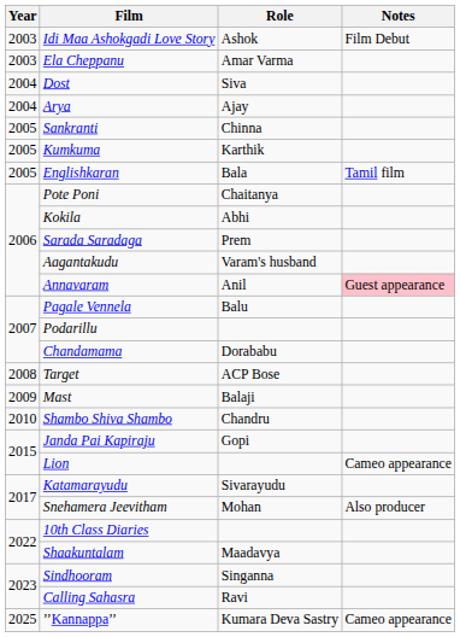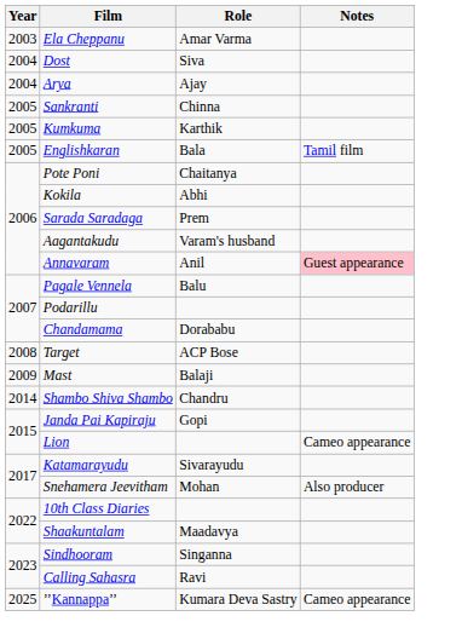 <table class="wikitable sortable"*>
 <tr>
 <th>Year</th>
 <th>Film</th>
 <th>Role</th>
 <th>Notes</th>
-</tr>
-<tr>
-<td>2003</td>
-<td><em><a href='#'>Idi Maa Ashokgadi Love Story</a></em></td>
-<td>Ashok</td>
-<td>Film Debut</td>
 </tr>
 <tr>
 <td>2003</td>
 <td><em><a href='#'>Ela Cheppanu</a></em></td>
 <td>Amar Varma</td>
 <td></td>
 </tr>
 <tr>
 <td>2004</td>
 <td><em><a href='#'>Dost</a></em></td>
 <td>Siva</td>
 <td></td>
 </tr>
 <tr>
 <td>2004</td>
 <td><em><a href='#'>Arya</a></em></td>
 <td>Ajay</td>
 <td></td>
 </tr>
 <tr>
 <td>2005</td>
 <td><em><a href='#'>Sankranti</a></em></td>
 <td>Chinna</td>
 <td></td>
 </tr>
 <tr>
 <td>2005</td>
 <td><em><a href='#'>Kumkuma</a></em></td>
 <td>Karthik</td>
 <td></td>
 </tr>
 <tr>
 <td>2005</td>
 <td><em><a href='#'>Englishkaran</a></em></td>
 <td>Bala</td>
 <td><a href='#'>Tamil</a> film</td>
 </tr>
 <tr>
 <td rowspan="5">2006</td>
 <td><em>Pote Poni</em></td>
 <td>Chaitanya</td>
 <td></td>
 </tr>
 <tr>
 <td><em>Kokila</em></td>
 <td>Abhi</td>
 <td></td>
 </tr>
 <tr>
 <td><em><a href='#'>Sarada Saradaga</a></em></td>
 <td>Prem</td>
 <td></td>
 </tr>
 <tr>
 <td><em>Aagantakudu</em></td>
 <td>Varam's husband</td>
 <td></td>
 </tr>
 <tr>
 <td><em><a href='#'>Annavaram</a></em></td>
 <td>Anil</td>
 <td style="background: pink;">Guest appearance</td>
 </tr>
 <tr>
 <td rowspan="3">2007</td>
 <td><em><a href='#'>Pagale Vennela</a></em></td>
 <td>Balu</td>
 <td></td>
 </tr>
 <tr>
 <td><em>Podarillu</em></td>
 <td></td>
 <td></td>
 </tr>
 <tr>
 <td><em><a href='#'>Chandamama</a></em></td>
 <td>Dorababu</td>
 <td></td>
 </tr>
 <tr>
 <td>2008</td>
 <td><em>Target</em></td>
 <td>ACP Bose</td>
 <td></td>
 </tr>
 <tr>
 <td>2009</td>
 <td><em>Mast</em></td>
 <td>Balaji</td>
 <td></td>
 </tr>
 <tr>
-<td>2010</td>
+<td>2014</td>
 <td><em><a href='#'>Shambo Shiva Shambo</a></em></td>
 <td>Chandru</td>
 <td></td>
 </tr>
 <tr>
 <td rowspan="2">2015</td>
 <td><em><a href='#'>Janda Pai Kapiraju</a></em></td>
 <td>Gopi</td>
 <td></td>
 </tr>
 <tr>
 <td><em><a href='#'>Lion</a></em></td>
 <td></td>
 <td>Cameo appearance</td>
 </tr>
 <tr>
 <td rowspan="2">2017</td>
 <td><em><a href='#'>Katamarayudu</a></em></td>
 <td>Sivarayudu</td>
 <td></td>
 </tr>
 <tr>
 <td><em>Snehamera Jeevitham</em></td>
 <td>Mohan</td>
 <td>Also producer</td>
 </tr>
 <tr>
 <td rowspan="2">2022</td>
 <td><em><a href='#'>10th Class Diaries</a></em></td>
 <td></td>
 <td></td>
 </tr>
 <tr>
 <td><em><a href='#'>Shaakuntalam</a></em></td>
 <td>Maadavya</td>
 <td></td>
 </tr>
 <tr>
 <td rowspan="2">2023</td>
 <td><em><a href='#'>Sindhooram</a></em></td>
 <td>Singanna</td>
 <td></td>
 </tr>
 <tr>
 <td><em><a href='#'>Calling Sahasra</a></em></td>
 <td>Ravi</td>
 <td></td>
 </tr>
 <tr>
 <td rowspan=“2”>2025</td>
 <td>’’<a href='#'>Kannappa</a>’’</td>
 <td>Kumara Deva Sastry</td>
 <td>Cameo appearance</td>
 </tr>
 </table>
